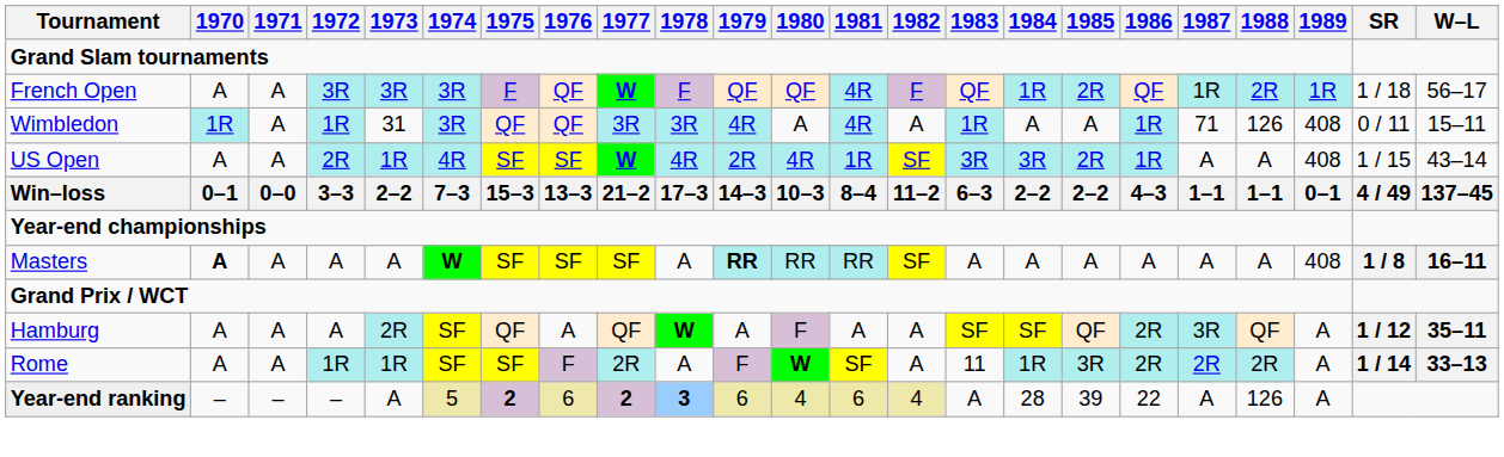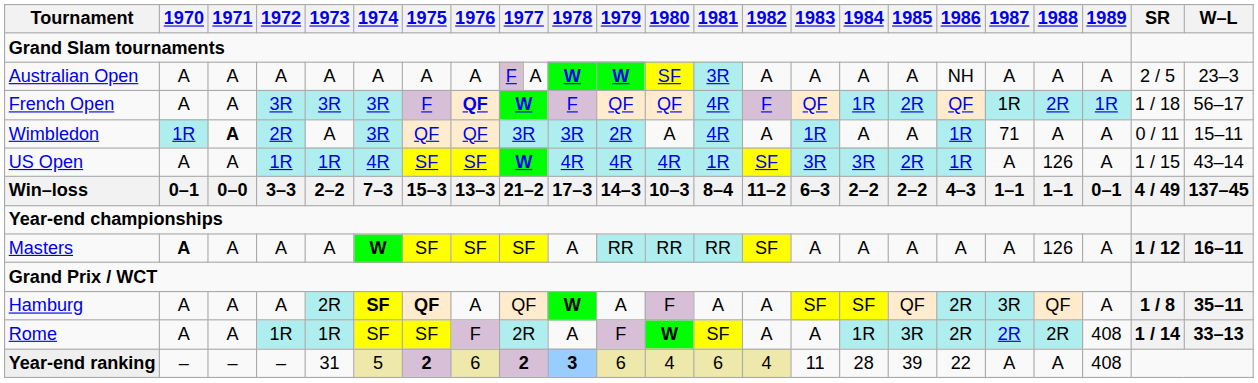 <table class="wikitable nowrap" style=text-align:center;>
 <tr>
 <th>Tournament</th>
 <th><a href='#'>1970</a></th>
 <th><a href='#'>1971</a></th>
 <th><a href='#'>1972</a></th>
 <th><a href='#'>1973</a></th>
 <th><a href='#'>1974</a></th>
 <th><a href='#'>1975</a></th>
 <th><a href='#'>1976</a></th>
 <th colspan=2><a href='#'>1977</a></th>
 <th><a href='#'>1978</a></th>
 <th><a href='#'>1979</a></th>
 <th><a href='#'>1980</a></th>
 <th><a href='#'>1981</a></th>
 <th><a href='#'>1982</a></th>
 <th><a href='#'>1983</a></th>
 <th><a href='#'>1984</a></th>
 <th><a href='#'>1985</a></th>
 <th><a href='#'>1986</a></th>
 <th><a href='#'>1987</a></th>
 <th><a href='#'>1988</a></th>
 <th><a href='#'>1989</a></th>
 <th>SR</th>
 <th>W–L</th>
 </tr>
 <tr>
 <td colspan=22 align=left><strong>Grand Slam tournaments</strong></td>
 </tr>
 <tr>
+<td align=left><a href='#'>Australian Open</a></td>
+<td>A</td>
+<td>A</td>
+<td>A</td>
+<td>A</td>
+<td>A</td>
+<td>A</td>
+<td>A</td>
+<td bgcolor=thistle><a href='#'>F</a></td>
+<td>A</td>
+<td bgcolor=lime><a href='#'><strong>W</strong></a></td>
+<td bgcolor=lime><a href='#'><strong>W</strong></a></td>
+<td bgcolor=yellow><a href='#'>SF</a></td>
+<td bgcolor=#afeeee><a href='#'>3R</a></td>
+<td>A</td>
+<td>A</td>
+<td>A</td>
+<td>A</td>
+<td>NH</td>
+<td>A</td>
+<td>A</td>
+<td>A</td>
+<td>2 / 5</td>
+<td>23–3</td>
+</tr>
+<tr>
 <td align=left><a href='#'>French Open</a></td>
 <td>A</td>
 <td>A</td>
 <td bgcolor=#afeeee><a href='#'>3R</a></td>
 <td bgcolor=#afeeee><a href='#'>3R</a></td>
 <td bgcolor=#afeeee><a href='#'>3R</a></td>
 <td bgcolor=thistle><a href='#'>F</a></td>
-<td bgcolor=#ffebcd><a href='#'>QF</a></td>
+<td bgcolor=#ffebcd><strong><a href='#'>QF</a></strong></td>
 <td colspan=2 bgcolor=lime><a href='#'><strong>W</strong></a></td>
 <td bgcolor=thistle><a href='#'>F</a></td>
 <td bgcolor=#ffebcd><a href='#'>QF</a></td>
 <td bgcolor=#ffebcd><a href='#'>QF</a></td>
 <td bgcolor=#afeeee><a href='#'>4R</a></td>
 <td bgcolor=thistle><a href='#'>F</a></td>
 <td bgcolor=#ffebcd><a href='#'>QF</a></td>
 <td bgcolor=#afeeee><a href='#'>1R</a></td>
 <td bgcolor=#afeeee><a href='#'>2R</a></td>
 <td bgcolor=#ffebcd><a href='#'>QF</a></td>
 <td bgcolor=#afeeee>1R</td>
 <td bgcolor=#afeeee><a href='#'>2R</a></td>
 <td bgcolor=#afeeee><a href='#'>1R</a></td>
 <td>1 / 18</td>
 <td>56–17</td>
 </tr>
 <tr>
 <td align=left><a href='#'>Wimbledon</a></td>
 <td bgcolor=#afeeee><a href='#'>1R</a></td>
+<td><strong>A</strong></td>
+<td bgcolor=#afeeee><a href='#'>2R</a></td>
 <td>A</td>
-<td bgcolor=#afeeee><a href='#'>1R</a></td>
-<td>31</td>
 <td bgcolor=#afeeee><a href='#'>3R</a></td>
 <td bgcolor=#ffebcd><a href='#'>QF</a></td>
 <td bgcolor=#ffebcd><a href='#'>QF</a></td>
 <td colspan=2 bgcolor=#afeeee><a href='#'>3R</a></td>
 <td bgcolor=#afeeee><a href='#'>3R</a></td>
-<td bgcolor=#afeeee><a href='#'>4R</a></td>
+<td bgcolor=#afeeee><a href='#'>2R</a></td>
 <td>A</td>
 <td bgcolor=#afeeee><a href='#'>4R</a></td>
 <td>A</td>
 <td bgcolor=#afeeee><a href='#'>1R</a></td>
 <td>A</td>
 <td>A</td>
 <td bgcolor=#afeeee><a href='#'>1R</a></td>
 <td>71</td>
-<td>126</td>
-<td>408</td>
+<td>A</td>
+<td>A</td>
 <td>0 / 11</td>
 <td>15–11</td>
 </tr>
 <tr>
 <td align=left><a href='#'>US Open</a></td>
 <td>A</td>
 <td>A</td>
-<td bgcolor=#afeeee><a href='#'>2R</a></td>
+<td bgcolor=#afeeee><a href='#'>1R</a></td>
 <td bgcolor=#afeeee><a href='#'>1R</a></td>
 <td bgcolor=#afeeee><a href='#'>4R</a></td>
 <td bgcolor=yellow><a href='#'>SF</a></td>
 <td bgcolor=yellow><a href='#'>SF</a></td>
 <td colspan=2 bgcolor=lime><a href='#'><strong>W</strong></a></td>
 <td bgcolor=#afeeee><a href='#'>4R</a></td>
-<td bgcolor=#afeeee><a href='#'>2R</a></td>
+<td bgcolor=#afeeee><a href='#'>4R</a></td>
 <td bgcolor=#afeeee><a href='#'>4R</a></td>
 <td bgcolor=#afeeee><a href='#'>1R</a></td>
 <td bgcolor=yellow><a href='#'>SF</a></td>
 <td bgcolor=#afeeee><a href='#'>3R</a></td>
 <td bgcolor=#afeeee><a href='#'>3R</a></td>
 <td bgcolor=#afeeee><a href='#'>2R</a></td>
 <td bgcolor=#afeeee><a href='#'>1R</a></td>
 <td>A</td>
+<td>126</td>
 <td>A</td>
-<td>408</td>
 <td>1 / 15</td>
 <td>43–14</td>
 </tr>
 <tr>
 <th style=text-align:left>Win–loss</th>
 <th>0–1</th>
 <th>0–0</th>
 <th>3–3</th>
 <th>2–2</th>
 <th>7–3</th>
 <th>15–3</th>
 <th>13–3</th>
 <th colspan=2>21–2</th>
 <th>17–3</th>
 <th>14–3</th>
 <th>10–3</th>
 <th>8–4</th>
 <th>11–2</th>
 <th>6–3</th>
 <th>2–2</th>
 <th>2–2</th>
 <th>4–3</th>
 <th>1–1</th>
 <th>1–1</th>
 <th>0–1</th>
 <th>4 / 49</th>
 <th>137–45</th>
 </tr>
 <tr>
 <td colspan=22 align=left><strong>Year-end championships</strong></td>
 </tr>
 <tr>
 <td align=left><a href='#'>Masters</a></td>
 <td><strong>A</strong></td>
 <td>A</td>
 <td>A</td>
 <td>A</td>
 <td bgcolor=lime><strong>W</strong></td>
 <td bgcolor=yellow>SF</td>
 <td bgcolor=yellow>SF</td>
 <td colspan=2 align=center bgcolor=yellow>SF</td>
 <td>A</td>
-<td bgcolor=#afeeee><strong>RR</strong></td>
+<td bgcolor=#afeeee>RR</td>
 <td bgcolor=#afeeee>RR</td>
 <td bgcolor=#afeeee>RR</td>
 <td bgcolor=yellow>SF</td>
 <td>A</td>
 <td>A</td>
 <td>A</td>
 <td>A</td>
 <td>A</td>
+<td>126</td>
 <td>A</td>
-<td>408</td>
-<th>1 / 8</th>
+<th>1 / 12</th>
 <th>16–11</th>
 </tr>
 <tr>
 <td colspan=22 align=left><strong>Grand Prix / WCT</strong></td>
 </tr>
 <tr>
 <td align=left><a href='#'>Hamburg</a></td>
 <td>A</td>
 <td>A</td>
 <td>A</td>
 <td bgcolor=#afeeee>2R</td>
-<td bgcolor=yellow>SF</td>
-<td bgcolor=#ffebcd>QF</td>
+<td bgcolor=yellow><strong>SF</strong></td>
+<td bgcolor=#ffebcd><strong>QF</strong></td>
 <td>A</td>
 <td colspan=2 align=center bgcolor=#ffebcd>QF</td>
 <td bgcolor=lime><strong>W</strong></td>
 <td>A</td>
 <td bgcolor=thistle>F</td>
 <td>A</td>
 <td>A</td>
 <td bgcolor=yellow>SF</td>
 <td bgcolor=yellow>SF</td>
 <td bgcolor=#ffebcd>QF</td>
 <td bgcolor=#afeeee>2R</td>
 <td bgcolor=#afeeee>3R</td>
 <td bgcolor=#ffebcd>QF</td>
 <td>A</td>
-<th>1 / 12</th>
+<th>1 / 8</th>
 <th>35–11</th>
 </tr>
 <tr>
 <td align=left><a href='#'>Rome</a></td>
 <td>A</td>
 <td>A</td>
 <td bgcolor=#afeeee>1R</td>
 <td bgcolor=#afeeee>1R</td>
 <td bgcolor=yellow>SF</td>
 <td bgcolor=yellow>SF</td>
 <td bgcolor=thistle>F</td>
 <td colspan=2 align=center bgcolor=#afeeee>2R</td>
 <td>A</td>
 <td bgcolor=thistle>F</td>
 <td bgcolor=lime><strong>W</strong></td>
 <td bgcolor=yellow>SF</td>
 <td>A</td>
-<td>11</td>
+<td>A</td>
 <td bgcolor=#afeeee>1R</td>
 <td bgcolor=#afeeee>3R</td>
 <td bgcolor=#afeeee>2R</td>
 <td bgcolor=#afeeee><a href='#'>2R</a></td>
 <td bgcolor=#afeeee>2R</td>
-<td>A</td>
+<td>408</td>
 <th>1 / 14</th>
 <th>33–13</th>
 </tr>
 <tr>
 <td bgcolor=#EFEFEF align=left><strong>Year-end ranking</strong></td>
 <td>–</td>
 <td>–</td>
 <td>–</td>
-<td>A</td>
+<td>31</td>
 <td bgcolor=#EEE8AA>5</td>
 <td bgcolor=#D8BFD8><strong>2</strong></td>
 <td bgcolor=#EEE8AA>6</td>
 <td colspan=2 bgcolor=#D8BFD8><strong>2</strong></td>
 <td bgcolor=99ccff><strong>3</strong></td>
 <td bgcolor=#EEE8AA>6</td>
 <td bgcolor=#EEE8AA>4</td>
 <td bgcolor=#EEE8AA>6</td>
 <td bgcolor=#EEE8AA>4</td>
-<td>A</td>
+<td>11</td>
 <td>28</td>
 <td>39</td>
 <td>22</td>
 <td>A</td>
-<td>126</td>
 <td>A</td>
+<td>408</td>
 <td colspan=2></td>
 </tr>
 </table>
